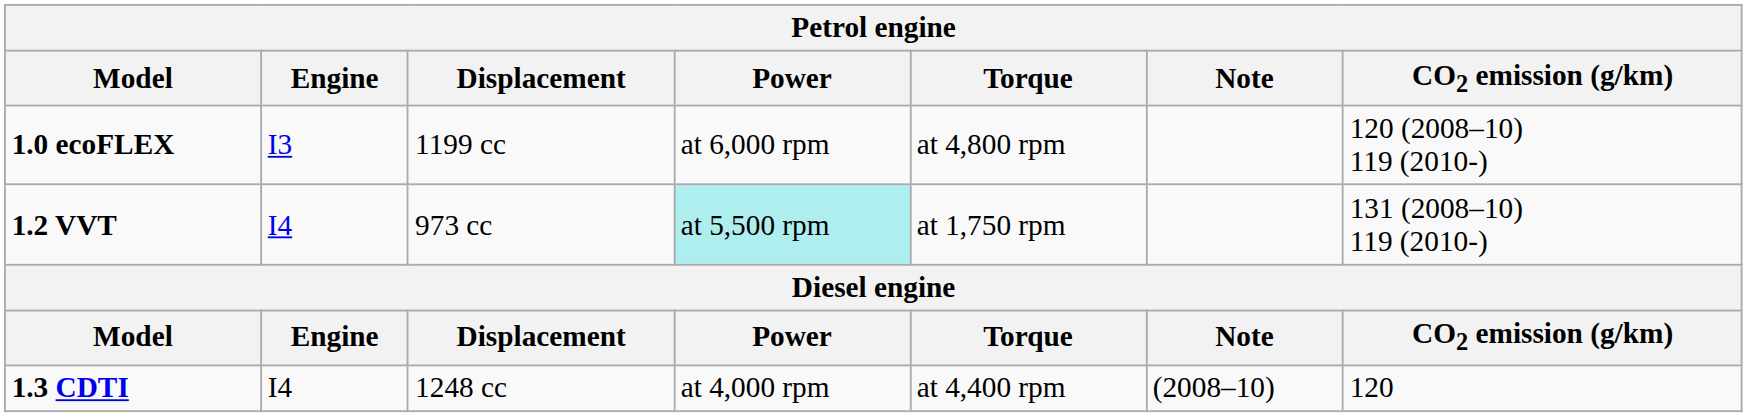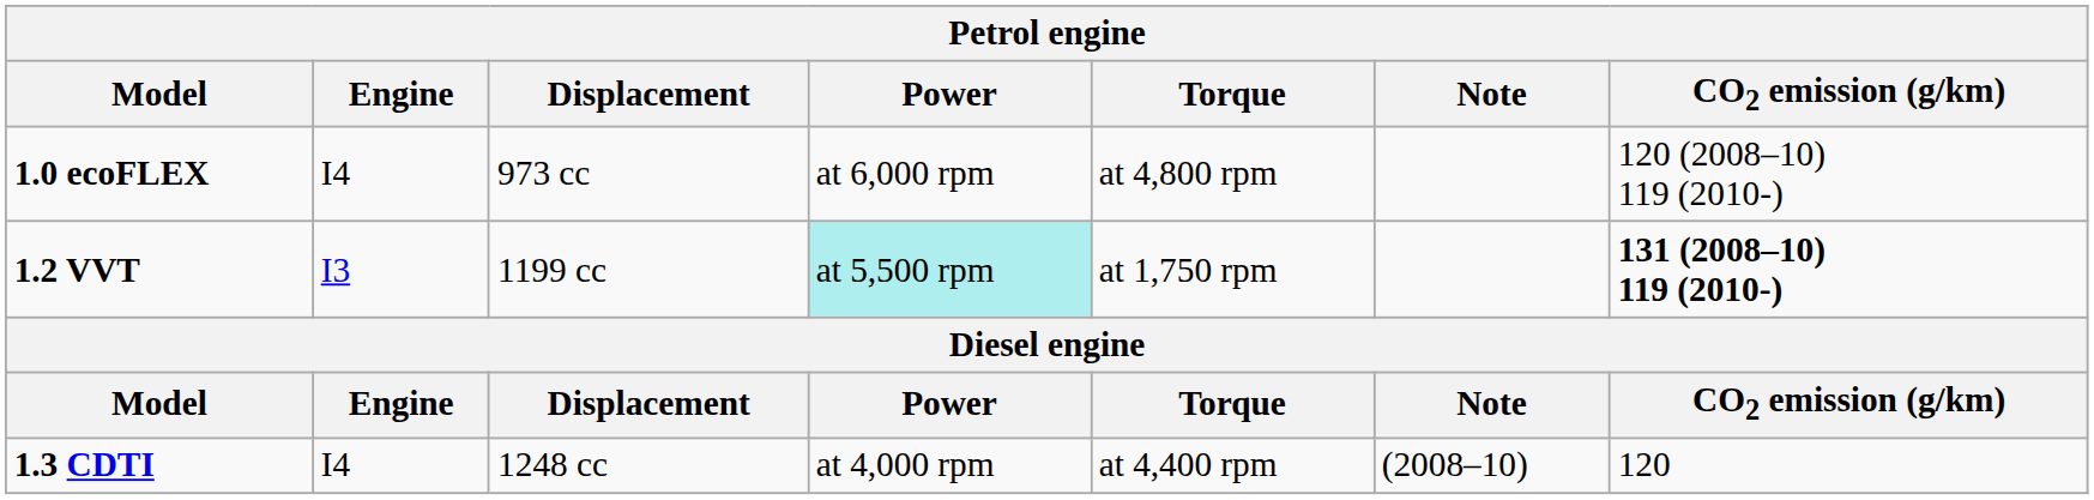 <table class="wikitable" style="width: 60%;">
 <tr>
 <th colspan=9>Petrol engine</th>
 </tr>
 <tr style="text-align:center; vertical-align:middle;">
 <th>Model</th>
 <th>Engine</th>
 <th>Displacement</th>
 <th>Power</th>
 <th>Torque</th>
 <th>Note</th>
 <th>CO<sub>2</sub> emission (g/km)</th>
 </tr>
 <tr>
 <td><strong>1.0 ecoFLEX</strong></td>
-<td><a href='#'>I3</a></td>
-<td>1199 cc</td>
+<td>I4</td>
+<td>973 cc</td>
 <td> at 6,000 rpm</td>
 <td> at 4,800 rpm</td>
 <td></td>
 <td>120 (2008–10)<br>119 (2010-)</td>
 </tr>
 <tr>
 <td><strong>1.2 VVT</strong></td>
-<td><a href='#'>I4</a></td>
-<td>973 cc</td>
+<td><a href='#'>I3</a></td>
+<td>1199 cc</td>
 <td style="background: paleturquoise;"> at 5,500 rpm</td>
 <td> at 1,750 rpm</td>
 <td></td>
-<td>131 (2008–10)<br>119 (2010-)</td>
+<td><strong>131 (2008–10)<br>119 (2010-)</strong></td>
 </tr>
 <tr>
 <th colspan=9>Diesel engine</th>
 </tr>
 <tr style="text-align:center; background:#dcdcdc; vertical-align:middle;">
 <th>Model</th>
 <th>Engine</th>
 <th>Displacement</th>
 <th>Power</th>
 <th>Torque</th>
 <th>Note</th>
 <th>CO<sub>2</sub> emission (g/km)</th>
 </tr>
 <tr>
 <td><strong>1.3 <a href='#'>CDTI</a></strong></td>
 <td>I4</td>
 <td>1248 cc</td>
 <td> at 4,000 rpm</td>
 <td> at 4,400 rpm</td>
 <td>(2008–10)</td>
 <td>120</td>
 </tr>
 </table>
